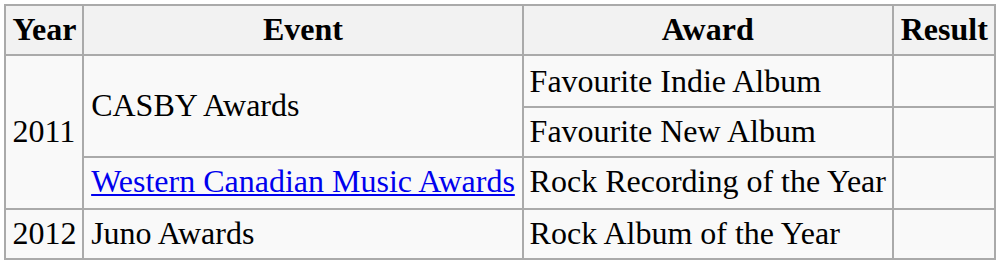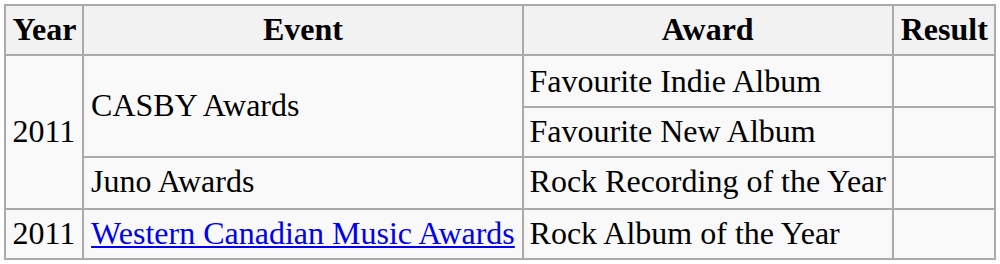 <table class="wikitable">
 <tr>
 <th style="text-align:center;">Year</th>
 <th style="text-align:center;">Event</th>
 <th style="text-align:center;">Award</th>
 <th style="text-align:center;">Result</th>
 </tr>
 <tr>
 <td rowspan="3">2011</td>
 <td rowspan="2">CASBY Awards</td>
 <td>Favourite Indie Album</td>
 <td></td>
 </tr>
 <tr>
 <td>Favourite New Album</td>
 <td></td>
 </tr>
 <tr>
-<td><a href='#'>Western Canadian Music Awards</a></td>
+<td>Juno Awards</td>
 <td>Rock Recording of the Year</td>
 <td></td>
 </tr>
 <tr>
-<td>2012</td>
-<td>Juno Awards</td>
+<td>2011</td>
+<td><a href='#'>Western Canadian Music Awards</a></td>
 <td>Rock Album of the Year</td>
 <td></td>
 </tr>
 </table>
